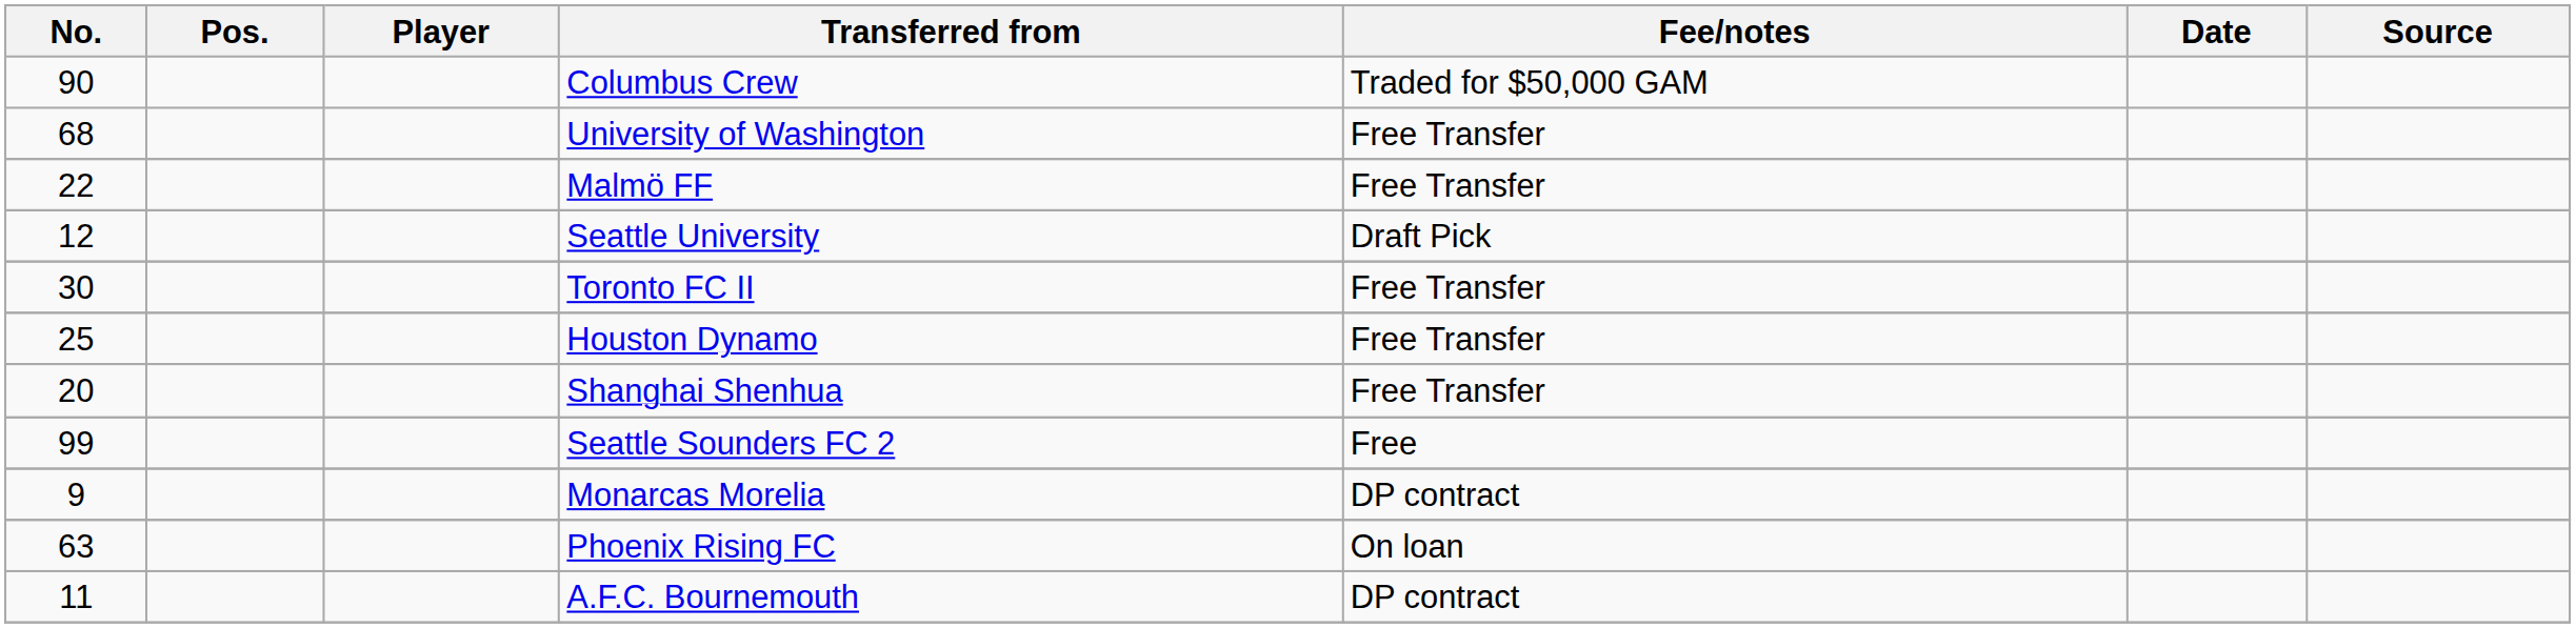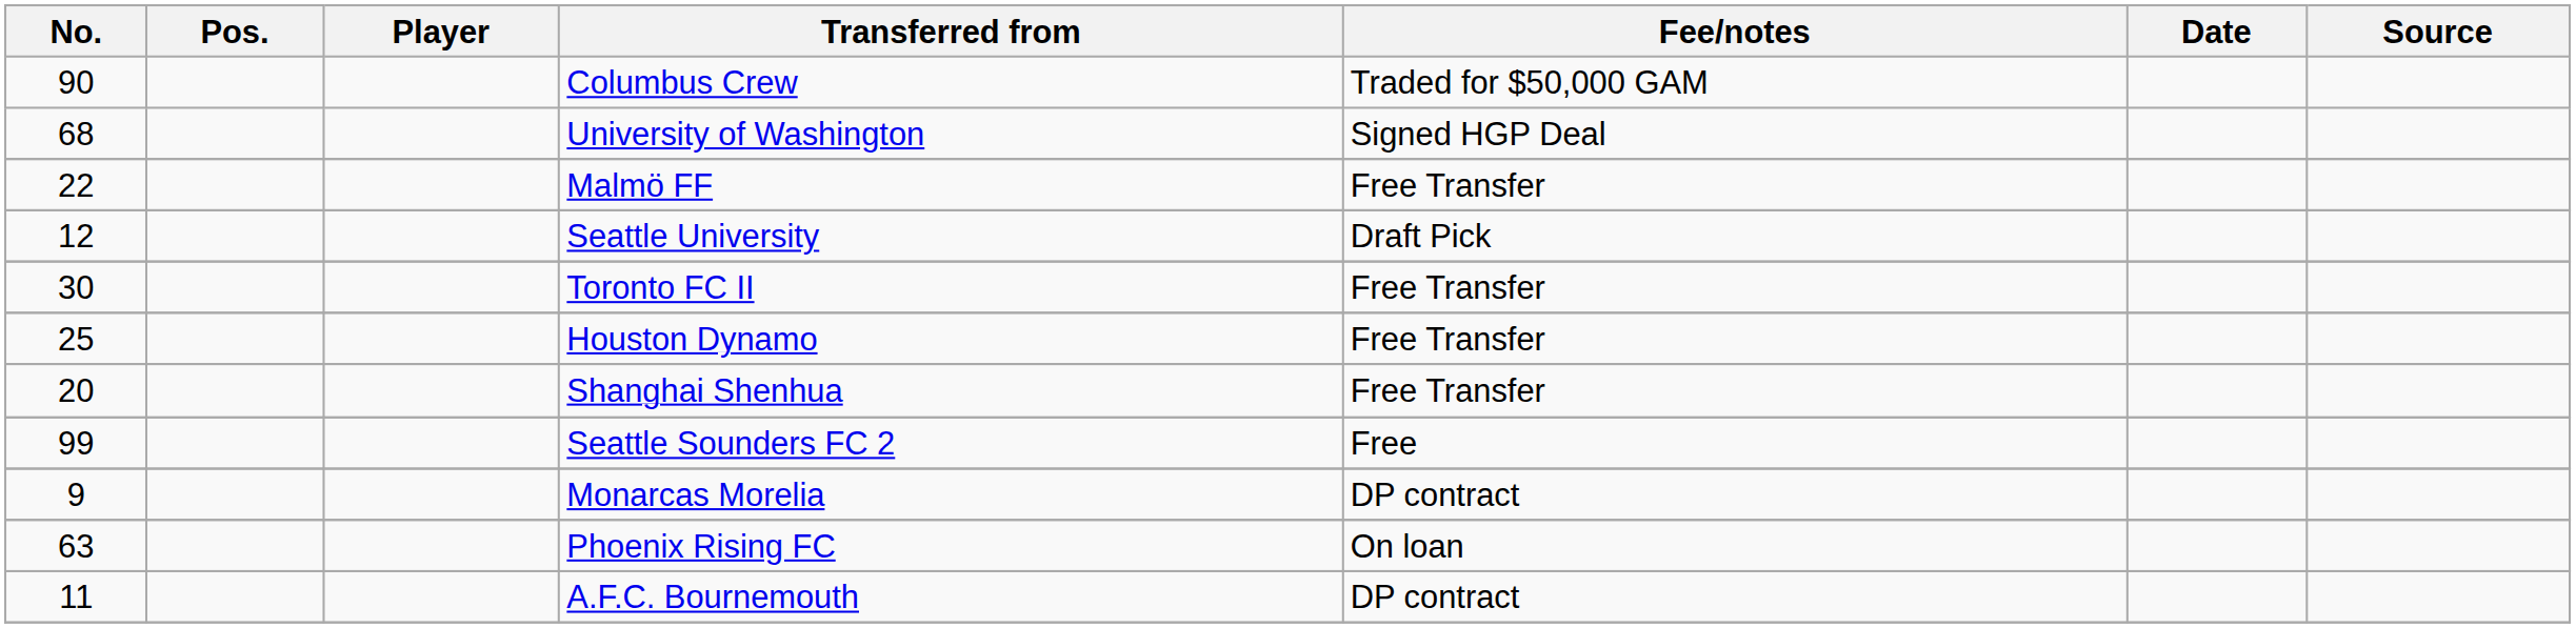 <table class="wikitable sortable" style="width:95%; text-align:center; font-size:95%; text-align:left;">
 <tr>
 <th>No.</th>
 <th><strong>Pos.</strong></th>
 <th><strong>Player</strong></th>
 <th><strong>Transferred from</strong></th>
 <th><strong>Fee/notes</strong></th>
 <th><strong>Date</strong></th>
 <th>Source</th>
 </tr>
 <tr>
 <td align=center>90</td>
 <td align=center></td>
 <td></td>
 <td> <a href='#'>Columbus Crew</a></td>
 <td>Traded for $50,000 GAM</td>
 <td></td>
 <td></td>
 </tr>
 <tr>
 <td align=center>68</td>
 <td align=center></td>
 <td></td>
 <td> <a href='#'>University of Washington</a></td>
-<td>Free Transfer</td>
+<td>Signed HGP Deal</td>
 <td></td>
 <td></td>
 </tr>
 <tr>
 </tr>
 <tr>
 <td align=center>22</td>
 <td align=center></td>
 <td></td>
 <td> <a href='#'>Malmö FF</a></td>
 <td>Free Transfer</td>
 <td></td>
 <td></td>
 </tr>
 <tr>
 </tr>
 <tr>
 <td align=center>12</td>
 <td align=center></td>
 <td></td>
 <td> <a href='#'>Seattle University</a></td>
 <td>Draft Pick</td>
 <td></td>
 <td></td>
 </tr>
 <tr>
 </tr>
 <tr>
 <td align=center>30</td>
 <td align=center></td>
 <td></td>
 <td> <a href='#'>Toronto FC II</a></td>
 <td>Free Transfer</td>
 <td></td>
 <td></td>
 </tr>
 <tr>
 </tr>
 <tr>
 <td align=center>25</td>
 <td align=center></td>
 <td></td>
 <td> <a href='#'>Houston Dynamo</a></td>
 <td>Free Transfer</td>
 <td></td>
 <td></td>
 </tr>
 <tr>
 </tr>
 <tr>
 <td align=center>20</td>
 <td align=center></td>
 <td></td>
 <td> <a href='#'>Shanghai Shenhua</a></td>
 <td>Free Transfer</td>
 <td></td>
 <td></td>
 </tr>
 <tr>
 </tr>
 <tr>
 <td align=center>99</td>
 <td align=center></td>
 <td></td>
 <td> <a href='#'>Seattle Sounders FC 2</a></td>
 <td>Free</td>
 <td></td>
 <td></td>
 </tr>
 <tr>
 </tr>
 <tr>
 <td align=center>9</td>
 <td align=center></td>
 <td></td>
 <td> <a href='#'>Monarcas Morelia</a></td>
 <td>DP contract</td>
 <td></td>
 <td></td>
 </tr>
 <tr>
 </tr>
 <tr>
 <td align=center>63</td>
 <td align=center></td>
 <td></td>
 <td> <a href='#'>Phoenix Rising FC</a></td>
 <td>On loan</td>
 <td></td>
 <td></td>
 </tr>
 <tr>
 </tr>
 <tr>
 </tr>
 <tr>
 <td align=center>11</td>
 <td align=center></td>
 <td></td>
 <td> <a href='#'>A.F.C. Bournemouth</a></td>
 <td>DP contract</td>
 <td></td>
 <td></td>
 </tr>
 <tr>
 </tr>
 </table>
